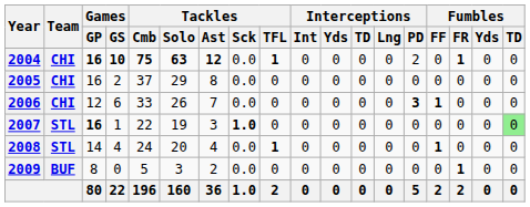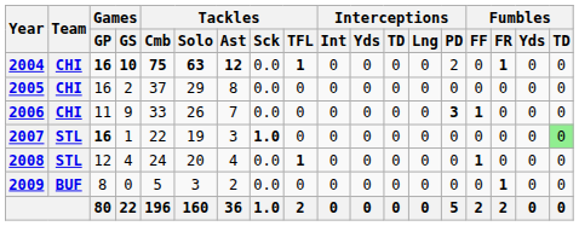 <table class="wikitable" style="text-align:center">
 <tr>
 <th rowspan="2">Year</th>
 <th rowspan="2">Team</th>
 <th colspan="2">Games</th>
 <th colspan="5">Tackles</th>
 <th colspan="5">Interceptions</th>
 <th colspan="4">Fumbles</th>
 </tr>
 <tr>
 <th>GP</th>
 <th>GS</th>
 <th>Cmb</th>
 <th>Solo</th>
 <th>Ast</th>
 <th>Sck</th>
 <th>TFL</th>
 <th>Int</th>
 <th>Yds</th>
 <th>TD</th>
 <th>Lng</th>
 <th>PD</th>
 <th>FF</th>
 <th>FR</th>
 <th>Yds</th>
 <th>TD</th>
 </tr>
 <tr>
 <th><a href='#'>2004</a></th>
 <th><a href='#'>CHI</a></th>
 <td><strong>16</strong></td>
 <td><strong>10</strong></td>
 <td><strong>75</strong></td>
 <td><strong>63</strong></td>
 <td><strong>12</strong></td>
 <td>0.0</td>
 <td><strong>1</strong></td>
 <td>0</td>
 <td>0</td>
 <td>0</td>
 <td>0</td>
 <td>2</td>
 <td>0</td>
 <td><strong>1</strong></td>
 <td>0</td>
 <td>0</td>
 </tr>
 <tr>
 <th><a href='#'>2005</a></th>
 <th><a href='#'>CHI</a></th>
 <td>16</td>
 <td>2</td>
 <td>37</td>
 <td>29</td>
 <td>8</td>
 <td>0.0</td>
 <td>0</td>
 <td>0</td>
 <td>0</td>
 <td>0</td>
 <td>0</td>
 <td>0</td>
 <td>0</td>
 <td>0</td>
 <td>0</td>
 <td>0</td>
 </tr>
 <tr>
 <th><a href='#'>2006</a></th>
 <th><a href='#'>CHI</a></th>
-<td>12</td>
-<td>6</td>
+<td>11</td>
+<td>9</td>
 <td>33</td>
 <td>26</td>
 <td>7</td>
 <td>0.0</td>
 <td>0</td>
 <td>0</td>
 <td>0</td>
 <td>0</td>
 <td>0</td>
 <td><strong>3</strong></td>
 <td><strong>1</strong></td>
 <td>0</td>
 <td>0</td>
 <td>0</td>
 </tr>
 <tr>
 <th><a href='#'>2007</a></th>
 <th><a href='#'>STL</a></th>
 <td><strong>16</strong></td>
 <td>1</td>
 <td>22</td>
 <td>19</td>
 <td>3</td>
 <td><strong>1.0</strong></td>
 <td>0</td>
 <td>0</td>
 <td>0</td>
 <td>0</td>
 <td>0</td>
 <td>0</td>
 <td>0</td>
 <td>0</td>
 <td>0</td>
 <td style="background: lightgreen;">0</td>
 </tr>
 <tr>
 <th><a href='#'>2008</a></th>
 <th><a href='#'>STL</a></th>
-<td>14</td>
+<td>12</td>
 <td>4</td>
 <td>24</td>
 <td>20</td>
 <td>4</td>
 <td>0.0</td>
 <td><strong>1</strong></td>
 <td>0</td>
 <td>0</td>
 <td>0</td>
 <td>0</td>
 <td>0</td>
 <td><strong>1</strong></td>
 <td>0</td>
 <td>0</td>
 <td>0</td>
 </tr>
 <tr>
 <th><a href='#'>2009</a></th>
 <th><a href='#'>BUF</a></th>
 <td>8</td>
 <td>0</td>
 <td>5</td>
 <td>3</td>
 <td>2</td>
 <td>0.0</td>
 <td>0</td>
 <td>0</td>
 <td>0</td>
 <td>0</td>
 <td>0</td>
 <td>0</td>
 <td>0</td>
 <td><strong>1</strong></td>
 <td>0</td>
 <td>0</td>
 </tr>
 <tr>
 <th colspan="2"></th>
 <th>80</th>
 <th>22</th>
 <th>196</th>
 <th>160</th>
 <th>36</th>
 <th>1.0</th>
 <th>2</th>
 <th>0</th>
 <th>0</th>
 <th>0</th>
 <th>0</th>
 <th>5</th>
 <th>2</th>
 <th>2</th>
 <th>0</th>
 <th>0</th>
 </tr>
 </table>
